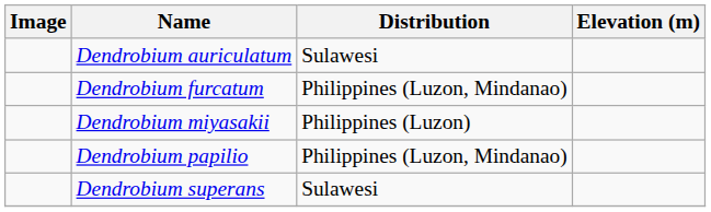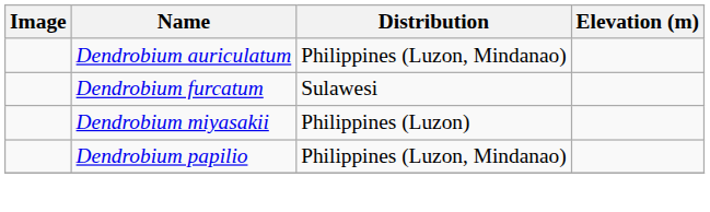 <table class="wikitable collapsible">
 <tr>
 <th>Image</th>
 <th>Name</th>
 <th>Distribution</th>
 <th>Elevation (m)</th>
 </tr>
 <tr>
 <td></td>
 <td><em><a href='#'>Dendrobium auriculatum</a></em> </td>
-<td>Sulawesi</td>
+<td>Philippines (Luzon, Mindanao)</td>
 <td></td>
 </tr>
 <tr>
 <td></td>
 <td><em><a href='#'>Dendrobium furcatum</a></em> </td>
-<td>Philippines (Luzon, Mindanao)</td>
+<td>Sulawesi</td>
 <td></td>
 </tr>
 <tr>
 <td></td>
 <td><em><a href='#'>Dendrobium miyasakii</a></em> </td>
 <td>Philippines (Luzon)</td>
 <td></td>
 </tr>
 <tr>
 <td></td>
 <td><em><a href='#'>Dendrobium papilio</a></em> </td>
 <td>Philippines (Luzon, Mindanao)</td>
 <td></td>
 </tr>
 <tr>
-<td></td>
-<td><em><a href='#'>Dendrobium superans</a></em> </td>
-<td>Sulawesi</td>
-<td></td>
-</tr>
-<tr>
 </tr>
 </table>
